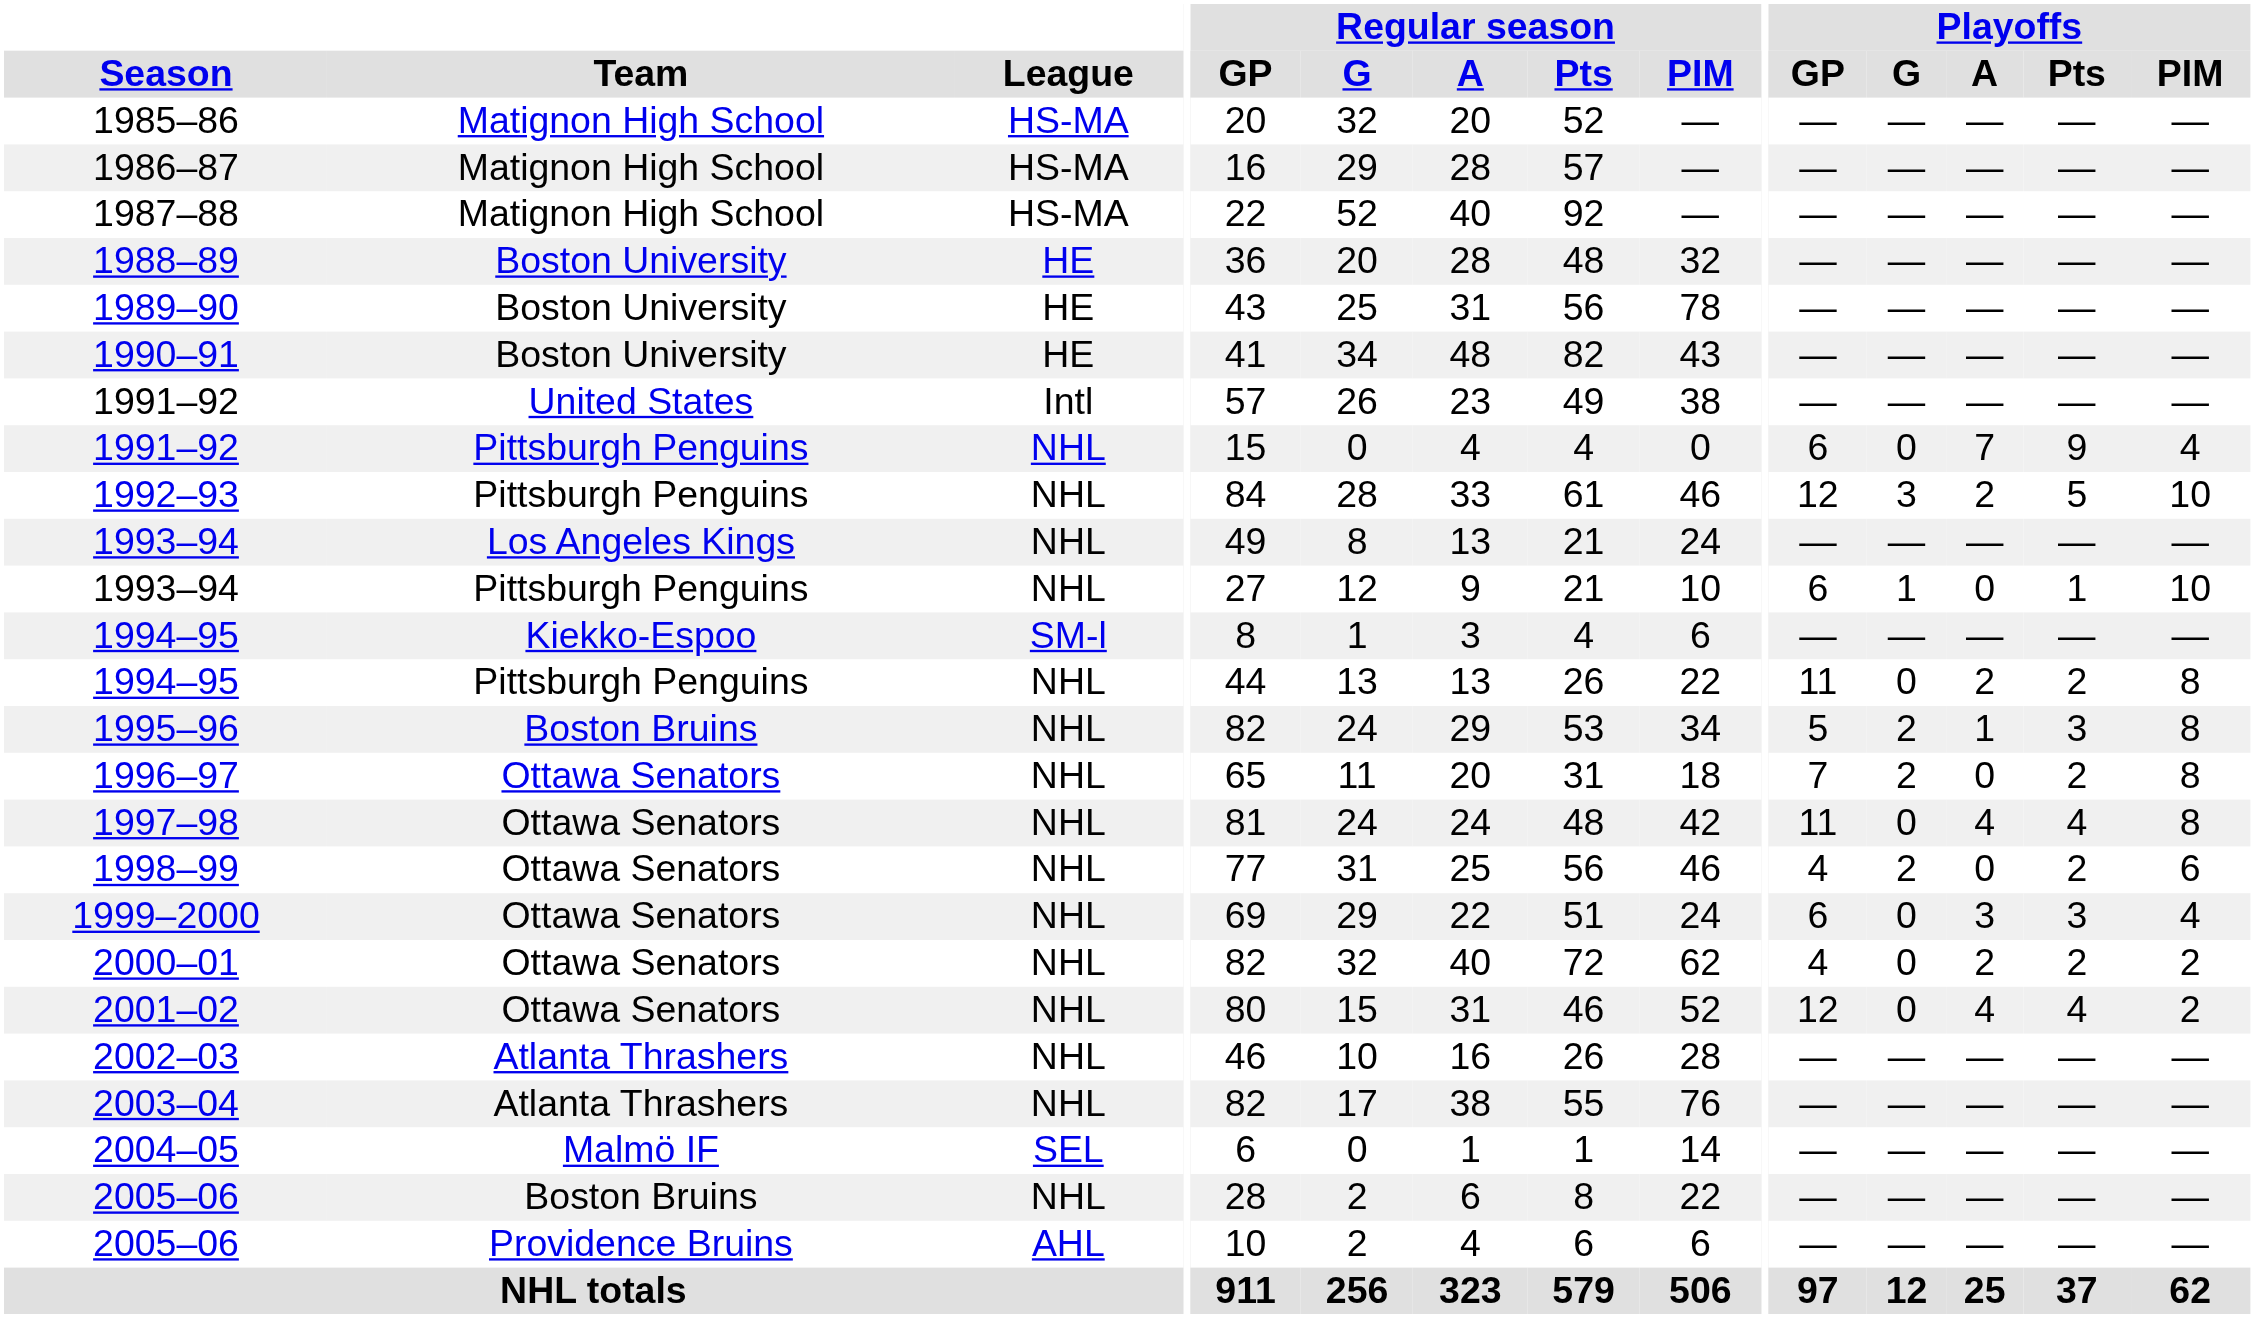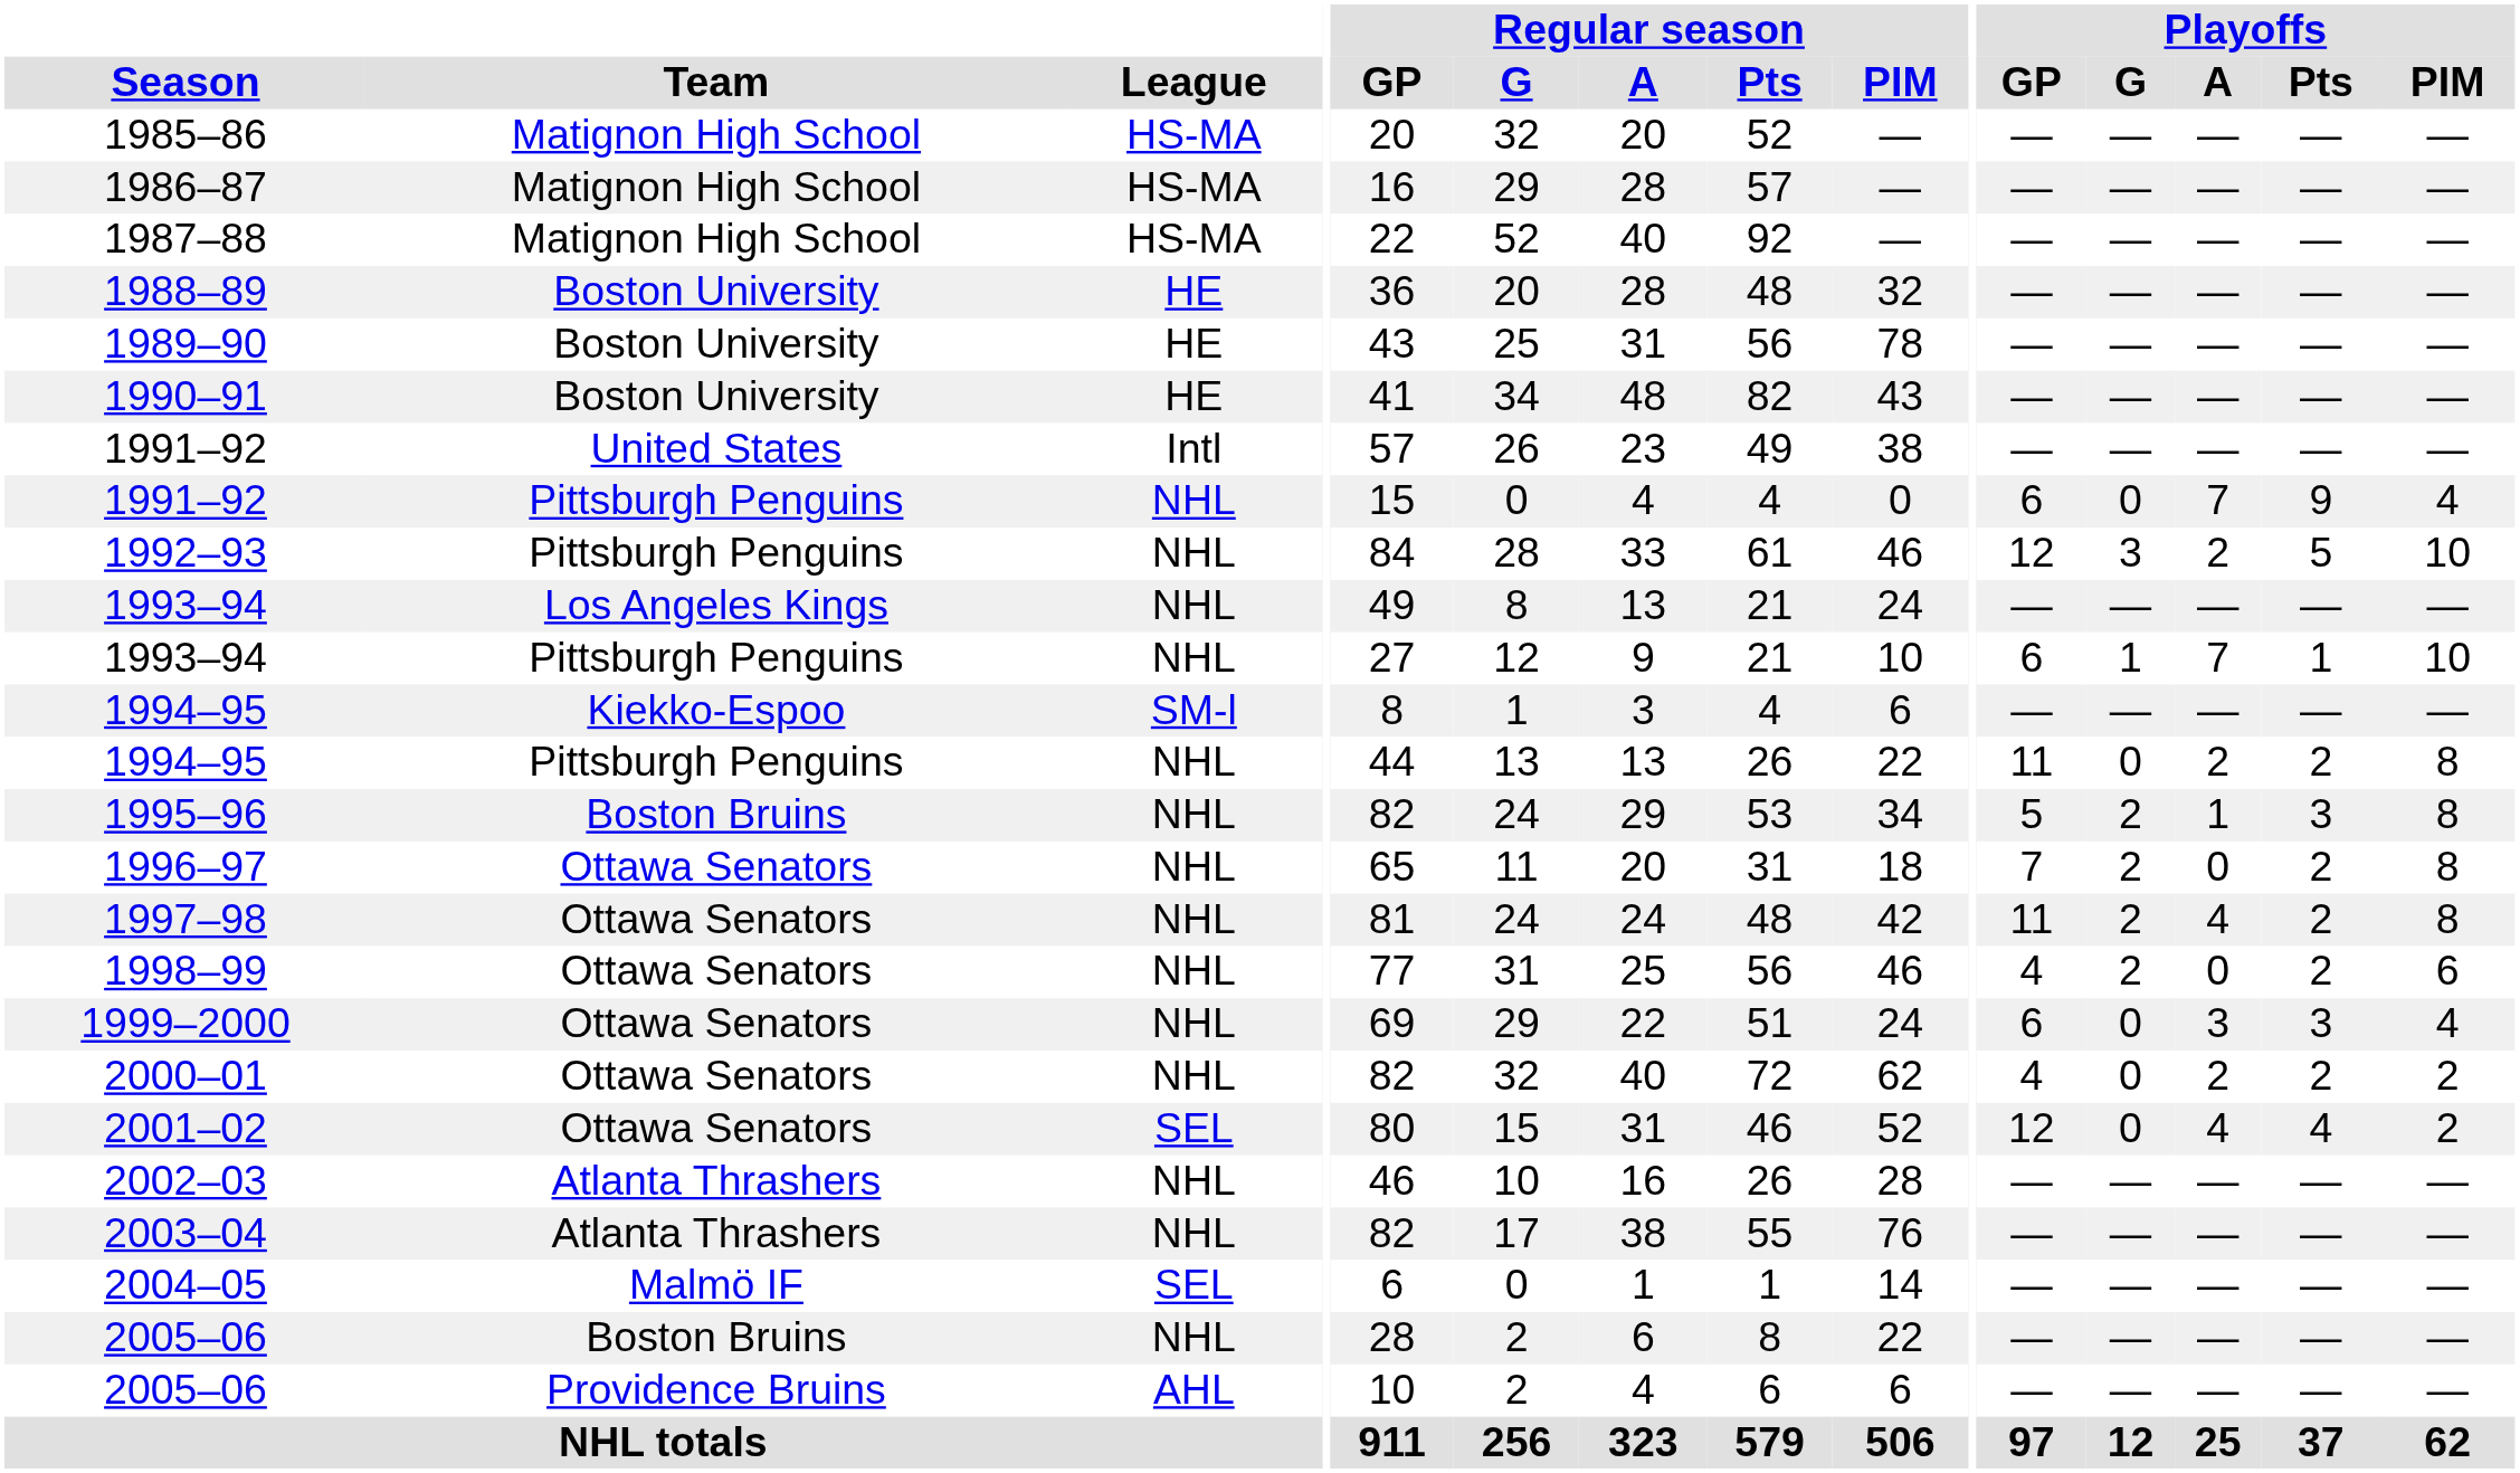 <table border="0" cellpadding="1" cellspacing="0" style="text-align:center; width:60em">
 <tr bgcolor="#e0e0e0">
 <th colspan="3"  bgcolor="#ffffff"></th>
 <th rowspan="100" bgcolor="#ffffff"></th>
 <th colspan="5"><a href='#'>Regular season</a></th>
 <th rowspan="100" bgcolor="#ffffff"></th>
 <th colspan="5"><a href='#'>Playoffs</a></th>
 </tr>
 <tr bgcolor="#e0e0e0">
 <th><a href='#'>Season</a></th>
 <th>Team</th>
 <th>League</th>
 <th>GP</th>
 <th><a href='#'>G</a></th>
 <th><a href='#'>A</a></th>
 <th><a href='#'>Pts</a></th>
 <th><a href='#'>PIM</a></th>
 <th>GP</th>
 <th>G</th>
 <th>A</th>
 <th>Pts</th>
 <th>PIM</th>
 </tr>
 <tr>
 <td>1985–86</td>
 <td><a href='#'>Matignon High School</a></td>
 <td><a href='#'>HS-MA</a></td>
 <td>20</td>
 <td>32</td>
 <td>20</td>
 <td>52</td>
 <td>—</td>
 <td>—</td>
 <td>—</td>
 <td>—</td>
 <td>—</td>
 <td>—</td>
 </tr>
 <tr style="background: #f0f0f0;">
 <td>1986–87</td>
 <td>Matignon High School</td>
 <td>HS-MA</td>
 <td>16</td>
 <td>29</td>
 <td>28</td>
 <td>57</td>
 <td>—</td>
 <td>—</td>
 <td>—</td>
 <td>—</td>
 <td>—</td>
 <td>—</td>
 </tr>
 <tr>
 <td>1987–88</td>
 <td>Matignon High School</td>
 <td>HS-MA</td>
 <td>22</td>
 <td>52</td>
 <td>40</td>
 <td>92</td>
 <td>—</td>
 <td>—</td>
 <td>—</td>
 <td>—</td>
 <td>—</td>
 <td>—</td>
 </tr>
 <tr style="background: #f0f0f0;">
 <td><a href='#'>1988–89</a></td>
 <td><a href='#'>Boston University</a></td>
 <td><a href='#'>HE</a></td>
 <td>36</td>
 <td>20</td>
 <td>28</td>
 <td>48</td>
 <td>32</td>
 <td>—</td>
 <td>—</td>
 <td>—</td>
 <td>—</td>
 <td>—</td>
 </tr>
 <tr>
 <td><a href='#'>1989–90</a></td>
 <td>Boston University</td>
 <td>HE</td>
 <td>43</td>
 <td>25</td>
 <td>31</td>
 <td>56</td>
 <td>78</td>
 <td>—</td>
 <td>—</td>
 <td>—</td>
 <td>—</td>
 <td>—</td>
 </tr>
 <tr style="background: #f0f0f0;">
 <td><a href='#'>1990–91</a></td>
 <td>Boston University</td>
 <td>HE</td>
 <td>41</td>
 <td>34</td>
 <td>48</td>
 <td>82</td>
 <td>43</td>
 <td>—</td>
 <td>—</td>
 <td>—</td>
 <td>—</td>
 <td>—</td>
 </tr>
 <tr>
 <td>1991–92</td>
 <td><a href='#'>United States</a></td>
 <td>Intl</td>
 <td>57</td>
 <td>26</td>
 <td>23</td>
 <td>49</td>
 <td>38</td>
 <td>—</td>
 <td>—</td>
 <td>—</td>
 <td>—</td>
 <td>—</td>
 </tr>
 <tr style="background: #f0f0f0;">
 <td><a href='#'>1991–92</a></td>
 <td><a href='#'>Pittsburgh Penguins</a></td>
 <td><a href='#'>NHL</a></td>
 <td>15</td>
 <td>0</td>
 <td>4</td>
 <td>4</td>
 <td>0</td>
 <td>6</td>
 <td>0</td>
 <td>7</td>
 <td>9</td>
 <td>4</td>
 </tr>
 <tr>
 <td><a href='#'>1992–93</a></td>
 <td>Pittsburgh Penguins</td>
 <td>NHL</td>
 <td>84</td>
 <td>28</td>
 <td>33</td>
 <td>61</td>
 <td>46</td>
 <td>12</td>
 <td>3</td>
 <td>2</td>
 <td>5</td>
 <td>10</td>
 </tr>
 <tr style="background: #f0f0f0;">
 <td><a href='#'>1993–94</a></td>
 <td><a href='#'>Los Angeles Kings</a></td>
 <td>NHL</td>
 <td>49</td>
 <td>8</td>
 <td>13</td>
 <td>21</td>
 <td>24</td>
 <td>—</td>
 <td>—</td>
 <td>—</td>
 <td>—</td>
 <td>—</td>
 </tr>
 <tr>
 <td>1993–94</td>
 <td>Pittsburgh Penguins</td>
 <td>NHL</td>
 <td>27</td>
 <td>12</td>
 <td>9</td>
 <td>21</td>
 <td>10</td>
 <td>6</td>
 <td>1</td>
-<td>0</td>
+<td>7</td>
 <td>1</td>
 <td>10</td>
 </tr>
 <tr style="background: #f0f0f0;">
 <td><a href='#'>1994–95</a></td>
 <td><a href='#'>Kiekko-Espoo</a></td>
 <td><a href='#'>SM-l</a></td>
 <td>8</td>
 <td>1</td>
 <td>3</td>
 <td>4</td>
 <td>6</td>
 <td>—</td>
 <td>—</td>
 <td>—</td>
 <td>—</td>
 <td>—</td>
 </tr>
 <tr>
 <td><a href='#'>1994–95</a></td>
 <td>Pittsburgh Penguins</td>
 <td>NHL</td>
 <td>44</td>
 <td>13</td>
 <td>13</td>
 <td>26</td>
 <td>22</td>
 <td>11</td>
 <td>0</td>
 <td>2</td>
 <td>2</td>
 <td>8</td>
 </tr>
 <tr style="background: #f0f0f0;">
 <td><a href='#'>1995–96</a></td>
 <td><a href='#'>Boston Bruins</a></td>
 <td>NHL</td>
 <td>82</td>
 <td>24</td>
 <td>29</td>
 <td>53</td>
 <td>34</td>
 <td>5</td>
 <td>2</td>
 <td>1</td>
 <td>3</td>
 <td>8</td>
 </tr>
 <tr>
 <td><a href='#'>1996–97</a></td>
 <td><a href='#'>Ottawa Senators</a></td>
 <td>NHL</td>
 <td>65</td>
 <td>11</td>
 <td>20</td>
 <td>31</td>
 <td>18</td>
 <td>7</td>
 <td>2</td>
 <td>0</td>
 <td>2</td>
 <td>8</td>
 </tr>
 <tr style="background: #f0f0f0;">
 <td><a href='#'>1997–98</a></td>
 <td>Ottawa Senators</td>
 <td>NHL</td>
 <td>81</td>
 <td>24</td>
 <td>24</td>
 <td>48</td>
 <td>42</td>
 <td>11</td>
-<td>0</td>
+<td>2</td>
 <td>4</td>
-<td>4</td>
+<td>2</td>
 <td>8</td>
 </tr>
 <tr>
 <td><a href='#'>1998–99</a></td>
 <td>Ottawa Senators</td>
 <td>NHL</td>
 <td>77</td>
 <td>31</td>
 <td>25</td>
 <td>56</td>
 <td>46</td>
 <td>4</td>
 <td>2</td>
 <td>0</td>
 <td>2</td>
 <td>6</td>
 </tr>
 <tr style="background: #f0f0f0;">
 <td><a href='#'>1999–2000</a></td>
 <td>Ottawa Senators</td>
 <td>NHL</td>
 <td>69</td>
 <td>29</td>
 <td>22</td>
 <td>51</td>
 <td>24</td>
 <td>6</td>
 <td>0</td>
 <td>3</td>
 <td>3</td>
 <td>4</td>
 </tr>
 <tr>
 <td><a href='#'>2000–01</a></td>
 <td>Ottawa Senators</td>
 <td>NHL</td>
 <td>82</td>
 <td>32</td>
 <td>40</td>
 <td>72</td>
 <td>62</td>
 <td>4</td>
 <td>0</td>
 <td>2</td>
 <td>2</td>
 <td>2</td>
 </tr>
 <tr style="background: #f0f0f0;">
 <td><a href='#'>2001–02</a></td>
 <td>Ottawa Senators</td>
-<td>NHL</td>
+<td><a href='#'>SEL</a></td>
 <td>80</td>
 <td>15</td>
 <td>31</td>
 <td>46</td>
 <td>52</td>
 <td>12</td>
 <td>0</td>
 <td>4</td>
 <td>4</td>
 <td>2</td>
 </tr>
 <tr>
 <td><a href='#'>2002–03</a></td>
 <td><a href='#'>Atlanta Thrashers</a></td>
 <td>NHL</td>
 <td>46</td>
 <td>10</td>
 <td>16</td>
 <td>26</td>
 <td>28</td>
 <td>—</td>
 <td>—</td>
 <td>—</td>
 <td>—</td>
 <td>—</td>
 </tr>
 <tr style="background: #f0f0f0;">
 <td><a href='#'>2003–04</a></td>
 <td>Atlanta Thrashers</td>
 <td>NHL</td>
 <td>82</td>
 <td>17</td>
 <td>38</td>
 <td>55</td>
 <td>76</td>
 <td>—</td>
 <td>—</td>
 <td>—</td>
 <td>—</td>
 <td>—</td>
 </tr>
 <tr>
 <td><a href='#'>2004–05</a></td>
 <td><a href='#'>Malmö IF</a></td>
 <td><a href='#'>SEL</a></td>
 <td>6</td>
 <td>0</td>
 <td>1</td>
 <td>1</td>
 <td>14</td>
 <td>—</td>
 <td>—</td>
 <td>—</td>
 <td>—</td>
 <td>—</td>
 </tr>
 <tr style="background: #f0f0f0;">
 <td><a href='#'>2005–06</a></td>
 <td>Boston Bruins</td>
 <td>NHL</td>
 <td>28</td>
 <td>2</td>
 <td>6</td>
 <td>8</td>
 <td>22</td>
 <td>—</td>
 <td>—</td>
 <td>—</td>
 <td>—</td>
 <td>—</td>
 </tr>
 <tr>
 <td><a href='#'>2005–06</a></td>
 <td><a href='#'>Providence Bruins</a></td>
 <td><a href='#'>AHL</a></td>
 <td>10</td>
 <td>2</td>
 <td>4</td>
 <td>6</td>
 <td>6</td>
 <td>—</td>
 <td>—</td>
 <td>—</td>
 <td>—</td>
 <td>—</td>
 </tr>
 <tr style="background: #e0e0e0;">
 <th colspan="3">NHL totals</th>
 <th>911</th>
 <th>256</th>
 <th>323</th>
 <th>579</th>
 <th>506</th>
 <th>97</th>
 <th>12</th>
 <th>25</th>
 <th>37</th>
 <th>62</th>
 </tr>
 </table>
